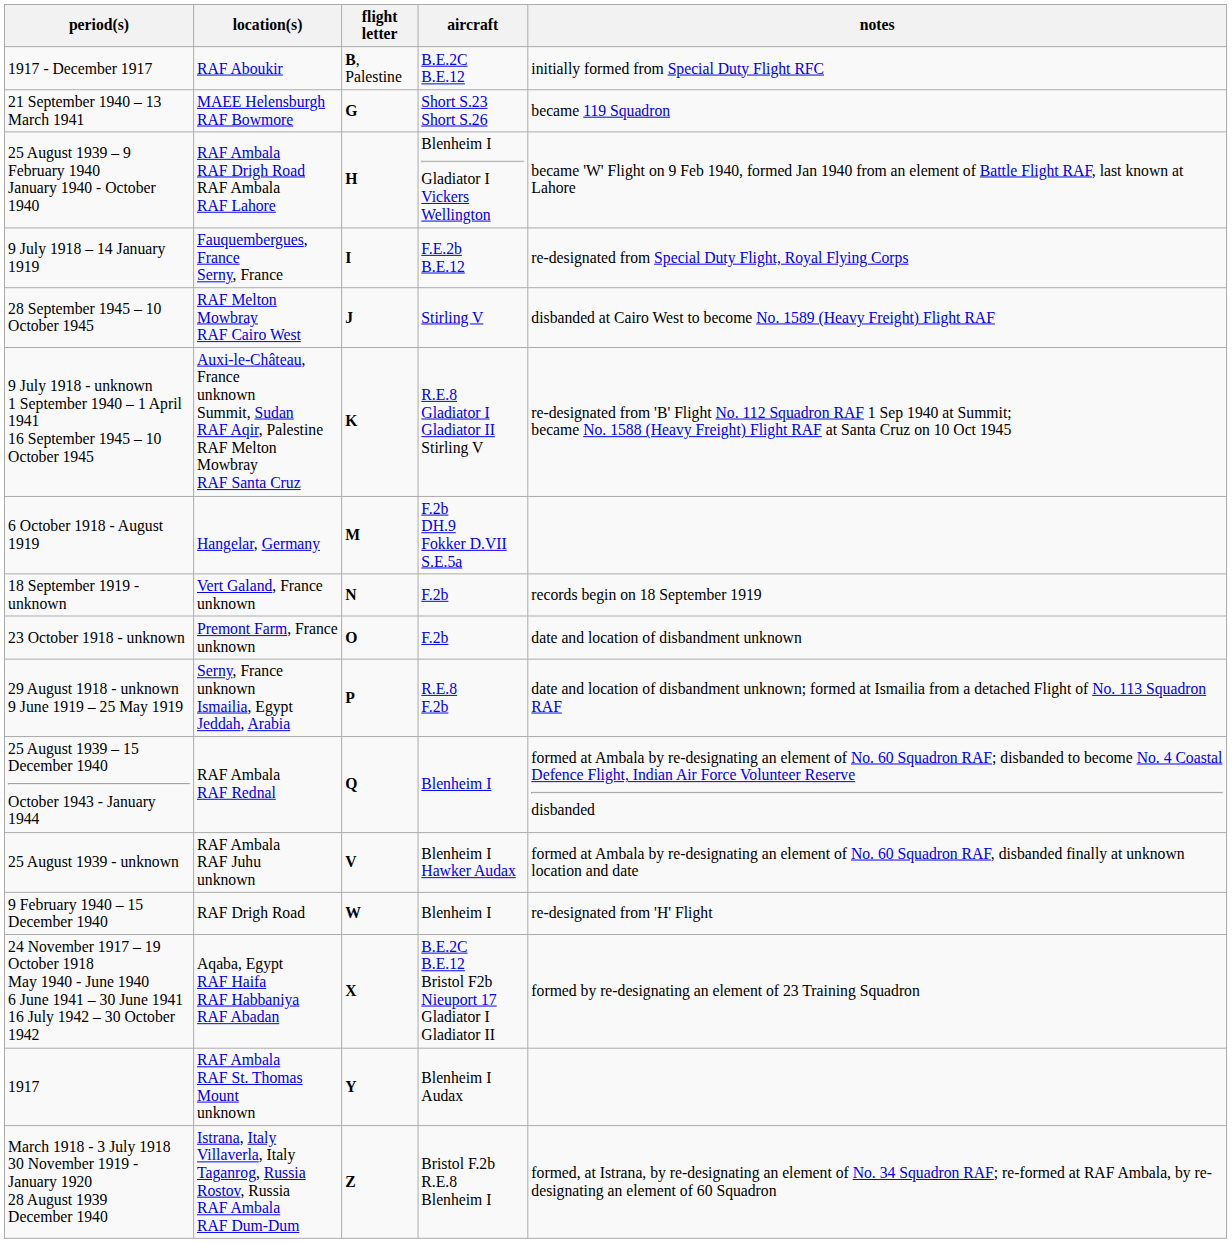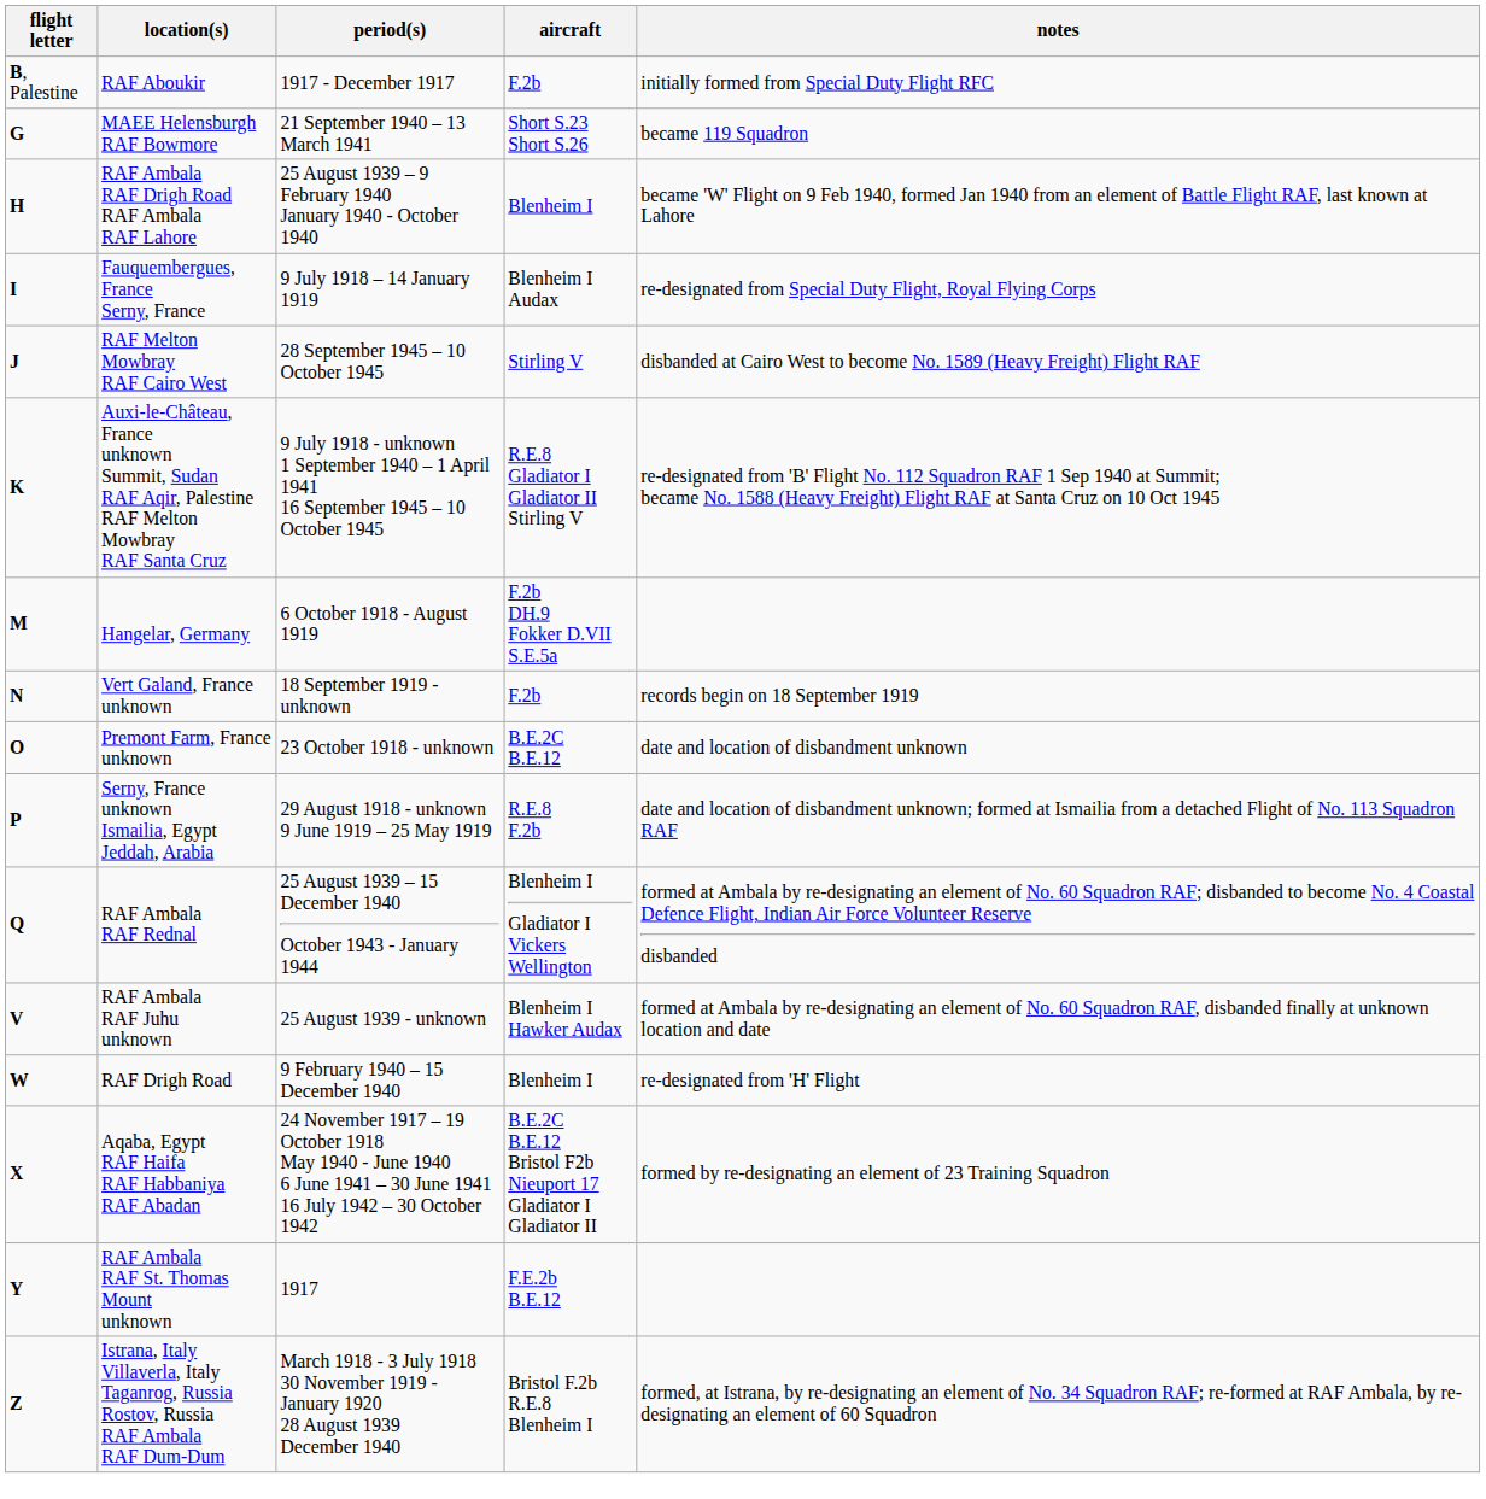 <table class="wikitable sortable">
 <tr>
+<th>flight letter</th>
+<th>location(s)</th>
 <th>period(s)</th>
-<th>location(s)</th>
-<th>flight letter</th>
 <th>aircraft</th>
 <th>notes</th>
 </tr>
 <tr>
+<td><strong>B</strong>, Palestine</td>
+<td><a href='#'>RAF Aboukir</a><br></td>
 <td>1917 - December 1917</td>
-<td><a href='#'>RAF Aboukir</a><br></td>
-<td><strong>B</strong>, Palestine</td>
-<td><a href='#'>B.E.2C</a><br><a href='#'>B.E.12</a></td>
+<td><a href='#'>F.2b</a></td>
 <td>initially formed from <a href='#'>Special Duty Flight RFC</a></td>
 </tr>
 <tr>
+<td><strong>G</strong></td>
+<td><a href='#'>MAEE Helensburgh</a><br><a href='#'>RAF Bowmore</a></td>
 <td>21 September 1940 – 13 March 1941</td>
-<td><a href='#'>MAEE Helensburgh</a><br><a href='#'>RAF Bowmore</a></td>
-<td><strong>G</strong></td>
 <td><a href='#'>Short S.23</a><br><a href='#'>Short S.26</a></td>
 <td>became <a href='#'>119 Squadron</a></td>
 </tr>
 <tr>
+<td><strong>H</strong></td>
+<td><a href='#'>RAF Ambala</a><br><a href='#'>RAF Drigh Road</a><br>RAF Ambala<br><a href='#'>RAF Lahore</a></td>
 <td>25 August 1939 – 9 February 1940<br>January 1940 - October 1940</td>
-<td><a href='#'>RAF Ambala</a><br><a href='#'>RAF Drigh Road</a><br>RAF Ambala<br><a href='#'>RAF Lahore</a></td>
-<td><strong>H</strong></td>
-<td>Blenheim I<hr>Gladiator I<br><a href='#'>Vickers Wellington</a></td>
+<td><a href='#'>Blenheim I</a></td>
 <td>became 'W' Flight on 9 Feb 1940, formed Jan 1940 from an element of <a href='#'>Battle Flight RAF</a>, last known at Lahore</td>
 </tr>
 <tr>
+<td><strong>I</strong></td>
+<td><a href='#'>Fauquembergues</a>, <a href='#'>France</a><br><a href='#'>Serny</a>, France</td>
 <td>9 July 1918 – 14 January 1919</td>
-<td><a href='#'>Fauquembergues</a>, <a href='#'>France</a><br><a href='#'>Serny</a>, France</td>
-<td><strong>I</strong></td>
-<td><a href='#'>F.E.2b</a><br><a href='#'>B.E.12</a></td>
+<td>Blenheim I<br>Audax</td>
 <td>re-designated from <a href='#'>Special Duty Flight, Royal Flying Corps</a></td>
 </tr>
 <tr>
+<td><strong>J</strong></td>
+<td><a href='#'>RAF Melton Mowbray</a><br><a href='#'>RAF Cairo West</a></td>
 <td>28 September 1945 – 10 October 1945</td>
-<td><a href='#'>RAF Melton Mowbray</a><br><a href='#'>RAF Cairo West</a></td>
-<td><strong>J</strong></td>
 <td><a href='#'>Stirling V</a></td>
 <td>disbanded at Cairo West to become <a href='#'>No. 1589 (Heavy Freight) Flight RAF</a></td>
 </tr>
 <tr>
+<td><strong>K</strong></td>
+<td><a href='#'>Auxi-le-Château</a>, France<br>unknown<br>Summit, <a href='#'>Sudan</a><br><a href='#'>RAF Aqir</a>, Palestine<br>RAF Melton Mowbray<br><a href='#'>RAF Santa Cruz</a></td>
 <td>9 July 1918 - unknown<br>1 September 1940 – 1 April 1941<br>16 September 1945 – 10 October 1945</td>
-<td><a href='#'>Auxi-le-Château</a>, France<br>unknown<br>Summit, <a href='#'>Sudan</a><br><a href='#'>RAF Aqir</a>, Palestine<br>RAF Melton Mowbray<br><a href='#'>RAF Santa Cruz</a></td>
-<td><strong>K</strong></td>
 <td><a href='#'>R.E.8</a><br><a href='#'>Gladiator I</a><br><a href='#'>Gladiator II</a><br>Stirling V</td>
 <td>re-designated from 'B' Flight <a href='#'>No. 112 Squadron RAF</a> 1 Sep 1940 at Summit;<br>became <a href='#'>No. 1588 (Heavy Freight) Flight RAF</a> at Santa Cruz on 10 Oct 1945</td>
 </tr>
 <tr>
+<td><strong>M</strong></td>
+<td><br><a href='#'>Hangelar</a>, <a href='#'>Germany</a></td>
 <td>6 October 1918 - August 1919</td>
-<td><br><a href='#'>Hangelar</a>, <a href='#'>Germany</a></td>
-<td><strong>M</strong></td>
 <td><a href='#'>F.2b</a><br><a href='#'>DH.9</a><br><a href='#'>Fokker D.VII</a><br><a href='#'>S.E.5a</a></td>
 <td></td>
 </tr>
 <tr>
+<td><strong>N</strong></td>
+<td><a href='#'>Vert Galand</a>, France<br>unknown</td>
 <td>18 September 1919 - unknown</td>
-<td><a href='#'>Vert Galand</a>, France<br>unknown</td>
-<td><strong>N</strong></td>
 <td><a href='#'>F.2b</a></td>
 <td>records begin on 18 September 1919</td>
 </tr>
 <tr>
+<td><strong>O</strong></td>
+<td><a href='#'>Premont Farm</a>, France<br>unknown</td>
 <td>23 October 1918 - unknown</td>
-<td><a href='#'>Premont Farm</a>, France<br>unknown</td>
-<td><strong>O</strong></td>
-<td><a href='#'>F.2b</a></td>
+<td><a href='#'>B.E.2C</a><br><a href='#'>B.E.12</a></td>
 <td>date and location of disbandment unknown</td>
 </tr>
 <tr>
+<td><strong>P</strong></td>
+<td><a href='#'>Serny</a>, France<br>unknown<br><a href='#'>Ismailia</a>, Egypt<br><a href='#'>Jeddah</a>, <a href='#'>Arabia</a></td>
 <td>29 August 1918 - unknown<br>9 June 1919 – 25 May 1919</td>
-<td><a href='#'>Serny</a>, France<br>unknown<br><a href='#'>Ismailia</a>, Egypt<br><a href='#'>Jeddah</a>, <a href='#'>Arabia</a></td>
-<td><strong>P</strong></td>
 <td><a href='#'>R.E.8</a><br><a href='#'>F.2b</a></td>
 <td>date and location of disbandment unknown; formed at Ismailia from a detached Flight of <a href='#'>No. 113 Squadron RAF</a></td>
 </tr>
 <tr>
+<td><strong>Q</strong></td>
+<td>RAF Ambala<br><a href='#'>RAF Rednal</a></td>
 <td>25 August 1939 – 15 December 1940<hr>October 1943 - January 1944</td>
-<td>RAF Ambala<br><a href='#'>RAF Rednal</a></td>
-<td><strong>Q</strong></td>
-<td><a href='#'>Blenheim I</a></td>
+<td>Blenheim I<hr>Gladiator I<br><a href='#'>Vickers Wellington</a></td>
 <td>formed at Ambala by re-designating an element of <a href='#'>No. 60 Squadron RAF</a>; disbanded to become <a href='#'>No. 4 Coastal Defence Flight, Indian Air Force Volunteer Reserve</a><hr>disbanded</td>
 </tr>
 <tr>
+<td><strong>V</strong></td>
+<td>RAF Ambala<br>RAF Juhu<br>unknown</td>
 <td>25 August 1939 - unknown</td>
-<td>RAF Ambala<br>RAF Juhu<br>unknown</td>
-<td><strong>V</strong></td>
 <td>Blenheim I<br><a href='#'>Hawker Audax</a></td>
 <td>formed at Ambala by re-designating an element of <a href='#'>No. 60 Squadron RAF</a>, disbanded finally at unknown location and date</td>
 </tr>
 <tr>
+<td><strong>W</strong></td>
+<td>RAF Drigh Road</td>
 <td>9 February 1940 – 15 December 1940</td>
-<td>RAF Drigh Road</td>
-<td><strong>W</strong></td>
 <td>Blenheim I</td>
 <td>re-designated from 'H' Flight</td>
 </tr>
 <tr>
+<td><strong>X</strong></td>
+<td>Aqaba, Egypt<br><a href='#'>RAF Haifa</a><br><a href='#'>RAF Habbaniya</a><br><a href='#'>RAF Abadan</a></td>
 <td>24 November 1917 – 19 October 1918<br>May 1940 - June 1940<br>6 June 1941 – 30 June 1941<br>16 July 1942 – 30 October 1942</td>
-<td>Aqaba, Egypt<br><a href='#'>RAF Haifa</a><br><a href='#'>RAF Habbaniya</a><br><a href='#'>RAF Abadan</a></td>
-<td><strong>X</strong></td>
 <td><a href='#'>B.E.2C</a><br><a href='#'>B.E.12</a><br>Bristol F2b<br><a href='#'>Nieuport 17</a><br>Gladiator I<br>Gladiator II</td>
 <td>formed by re-designating an element of 23 Training Squadron</td>
 </tr>
 <tr>
+<td><strong>Y</strong></td>
+<td><a href='#'>RAF Ambala</a><br><a href='#'>RAF St. Thomas Mount</a><br>unknown</td>
 <td>1917</td>
-<td><a href='#'>RAF Ambala</a><br><a href='#'>RAF St. Thomas Mount</a><br>unknown</td>
-<td><strong>Y</strong></td>
-<td>Blenheim I<br>Audax</td>
+<td><a href='#'>F.E.2b</a><br><a href='#'>B.E.12</a></td>
 <td></td>
 </tr>
 <tr>
+<td><strong>Z</strong></td>
+<td><a href='#'>Istrana</a>, <a href='#'>Italy</a><br><a href='#'>Villaverla</a>, Italy<br><a href='#'>Taganrog</a>, <a href='#'>Russia</a><br><a href='#'>Rostov</a>, Russia<br><a href='#'>RAF Ambala</a><br><a href='#'>RAF Dum-Dum</a></td>
 <td>March 1918 - 3 July 1918<br>30 November 1919 - January 1920<br>28 August 1939<br>December 1940</td>
-<td><a href='#'>Istrana</a>, <a href='#'>Italy</a><br><a href='#'>Villaverla</a>, Italy<br><a href='#'>Taganrog</a>, <a href='#'>Russia</a><br><a href='#'>Rostov</a>, Russia<br><a href='#'>RAF Ambala</a><br><a href='#'>RAF Dum-Dum</a></td>
-<td><strong>Z</strong></td>
 <td>Bristol F.2b<br>R.E.8<br>Blenheim I</td>
 <td>formed, at Istrana, by re-designating an element of <a href='#'>No. 34 Squadron RAF</a>; re-formed at RAF Ambala, by re-designating an element of 60 Squadron</td>
 </tr>
 </table>
